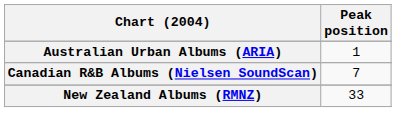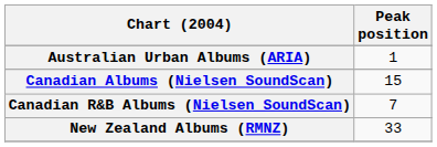 <table class="wikitable sortable plainrowheaders" style="text-align:center">
 <tr>
 <th scope="col">Chart (2004)</th>
 <th scope="col">Peak<br> position</th>
 </tr>
 <tr>
 </tr>
 <tr>
 <th scope="row">Australian Urban Albums (<a href='#'>ARIA</a>)</th>
 <td>1</td>
 </tr>
 <tr>
 </tr>
 <tr>
 </tr>
 <tr>
+</tr>
+<tr>
+<th scope="row"><a href='#'>Canadian Albums</a> (<a href='#'>Nielsen SoundScan</a>)</th>
+<td>15</td>
 </tr>
 <tr>
 <th scope="row">Canadian R&B Albums (<a href='#'>Nielsen SoundScan</a>)</th>
 <td style="text-align:center;">7</td>
 </tr>
 <tr>
 </tr>
 <tr>
 </tr>
 <tr>
 </tr>
 <tr>
 </tr>
 <tr>
 </tr>
 <tr>
 </tr>
 <tr>
 <th scope="row">New Zealand Albums (<a href='#'>RMNZ</a>)</th>
 <td>33</td>
 </tr>
 <tr>
 </tr>
 <tr>
 </tr>
 <tr>
 </tr>
 <tr>
 </tr>
 <tr>
 </tr>
 <tr>
 </tr>
 </table>
